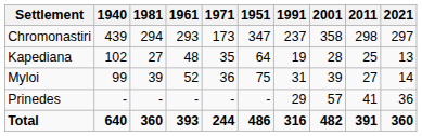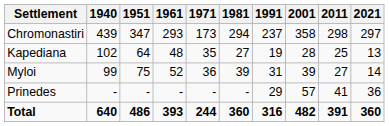 <table class="wikitable sortable">
 <tr class="hintergrundfarbe5">
 <th>Settlement</th>
 <th>1940</th>
-<th>1981</th>
+<th>1951</th>
 <th>1961</th>
 <th>1971</th>
-<th>1951</th>
+<th>1981</th>
 <th>1991</th>
 <th>2001</th>
 <th>2011</th>
 <th>2021</th>
 </tr>
 <tr>
 <td>Chromonastiri</td>
 <td style="text-align:right">439</td>
-<td style="text-align:right">294</td>
+<td style="text-align:right">347</td>
 <td style="text-align:right">293</td>
 <td style="text-align:right">173</td>
-<td style="text-align:right">347</td>
+<td style="text-align:right">294</td>
 <td style="text-align:right">237</td>
 <td style="text-align:right">358</td>
 <td style="text-align:right">298</td>
 <td style="text-align:right">297</td>
 </tr>
 <tr>
 <td>Kapediana</td>
 <td style="text-align:right">102</td>
-<td style="text-align:right">27</td>
+<td style="text-align:right">64</td>
 <td style="text-align:right">48</td>
 <td style="text-align:right">35</td>
-<td style="text-align:right">64</td>
+<td style="text-align:right">27</td>
 <td style="text-align:right">19</td>
 <td style="text-align:right">28</td>
 <td style="text-align:right">25</td>
 <td style="text-align:right">13</td>
 </tr>
 <tr>
 <td>Myloi</td>
 <td style="text-align:right">99</td>
-<td style="text-align:right">39</td>
+<td style="text-align:right">75</td>
 <td style="text-align:right">52</td>
 <td style="text-align:right">36</td>
-<td style="text-align:right">75</td>
+<td style="text-align:right">39</td>
 <td style="text-align:right">31</td>
 <td style="text-align:right">39</td>
 <td style="text-align:right">27</td>
 <td style="text-align:right">14</td>
 </tr>
 <tr>
 <td>Prinedes</td>
 <td style="text-align:right">-</td>
 <td style="text-align:right">-</td>
 <td style="text-align:right">-</td>
 <td style="text-align:right">-</td>
 <td style="text-align:right">-</td>
 <td style="text-align:right">29</td>
 <td style="text-align:right">57</td>
 <td style="text-align:right">41</td>
 <td style="text-align:right">36</td>
 </tr>
 <tr class="sortbottom">
 <td><strong>Total</strong></td>
 <td style="text-align:right"><strong>640</strong></td>
-<td style="text-align:right"><strong>360</strong></td>
+<td style="text-align:right"><strong>486</strong></td>
 <td style="text-align:right"><strong>393</strong></td>
 <td style="text-align:right"><strong>244</strong></td>
-<td style="text-align:right"><strong>486</strong></td>
+<td style="text-align:right"><strong>360</strong></td>
 <td style="text-align:right"><strong>316</strong></td>
 <td style="text-align:right"><strong>482</strong></td>
 <td style="text-align:right"><strong>391</strong></td>
 <td style="text-align:right"><strong>360</strong></td>
 </tr>
 </table>
